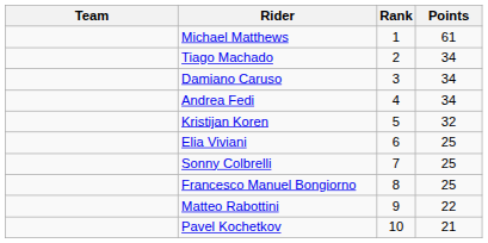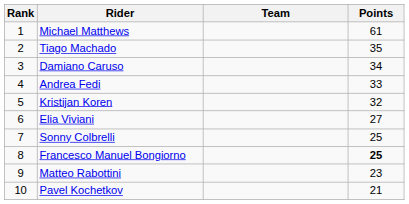 <table class="wikitable">
 <tr>
+<th>Rank</th>
+<th>Rider</th>
 <th>Team</th>
-<th>Rider</th>
-<th>Rank</th>
 <th>Points</th>
 </tr>
 <tr>
+<td align=center>1</td>
+<td width=230px> <a href='#'>Michael Matthews</a> </td>
 <td width=200px></td>
-<td width=230px> <a href='#'>Michael Matthews</a> </td>
-<td align=center>1</td>
 <td align=center width=72px>61</td>
 </tr>
 <tr>
+<td style="text-align:center;">2</td>
+<td> <a href='#'>Tiago Machado</a> </td>
 <td></td>
-<td> <a href='#'>Tiago Machado</a> </td>
-<td style="text-align:center;">2</td>
+<td align=center>35</td>
+</tr>
+<tr>
+<td style="text-align:center;">3</td>
+<td> <a href='#'>Damiano Caruso</a></td>
+<td></td>
 <td align=center>34</td>
 </tr>
 <tr>
+<td style="text-align:center;">4</td>
+<td> <a href='#'>Andrea Fedi</a></td>
 <td></td>
-<td> <a href='#'>Damiano Caruso</a></td>
-<td style="text-align:center;">3</td>
-<td align=center>34</td>
+<td align=center>33</td>
 </tr>
 <tr>
+<td style="text-align:center;">5</td>
+<td> <a href='#'>Kristijan Koren</a></td>
 <td></td>
-<td> <a href='#'>Andrea Fedi</a></td>
-<td style="text-align:center;">4</td>
-<td align=center>34</td>
-</tr>
-<tr>
-<td></td>
-<td> <a href='#'>Kristijan Koren</a></td>
-<td style="text-align:center;">5</td>
 <td align=center>32</td>
 </tr>
 <tr>
+<td style="text-align:center;">6</td>
+<td> <a href='#'>Elia Viviani</a></td>
 <td></td>
-<td> <a href='#'>Elia Viviani</a></td>
-<td style="text-align:center;">6</td>
+<td align=center>27</td>
+</tr>
+<tr>
+<td style="text-align:center;">7</td>
+<td> <a href='#'>Sonny Colbrelli</a></td>
+<td></td>
 <td align=center>25</td>
 </tr>
 <tr>
+<td style="text-align:center;">8</td>
+<td> <a href='#'>Francesco Manuel Bongiorno</a></td>
 <td></td>
-<td> <a href='#'>Sonny Colbrelli</a></td>
-<td style="text-align:center;">7</td>
-<td align=center>25</td>
+<td align=center><strong>25</strong></td>
 </tr>
 <tr>
+<td style="text-align:center;">9</td>
+<td> <a href='#'>Matteo Rabottini</a></td>
 <td></td>
-<td> <a href='#'>Francesco Manuel Bongiorno</a></td>
-<td style="text-align:center;">8</td>
-<td align=center>25</td>
+<td align=center>23</td>
 </tr>
 <tr>
+<td style="text-align:center;">10</td>
+<td> <a href='#'>Pavel Kochetkov</a></td>
 <td></td>
-<td> <a href='#'>Matteo Rabottini</a></td>
-<td style="text-align:center;">9</td>
-<td align=center>22</td>
-</tr>
-<tr>
-<td></td>
-<td> <a href='#'>Pavel Kochetkov</a></td>
-<td style="text-align:center;">10</td>
 <td align=center>21</td>
 </tr>
 </table>
